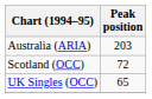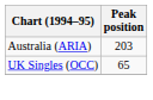 <table class="wikitable sortable">
 <tr>
 <th>Chart (1994–95)</th>
 <th>Peak<br>position</th>
 </tr>
 <tr>
 <td>Australia (<a href='#'>ARIA</a>)</td>
 <td style="text-align:center;">203</td>
 </tr>
 <tr>
-<td>Scotland (<a href='#'>OCC</a>)</td>
-<td align="center">72</td>
-</tr>
-<tr>
 <td><a href='#'>UK Singles</a> (<a href='#'>OCC</a>)</td>
 <td align="center">65</td>
 </tr>
 <tr>
 </tr>
 </table>
